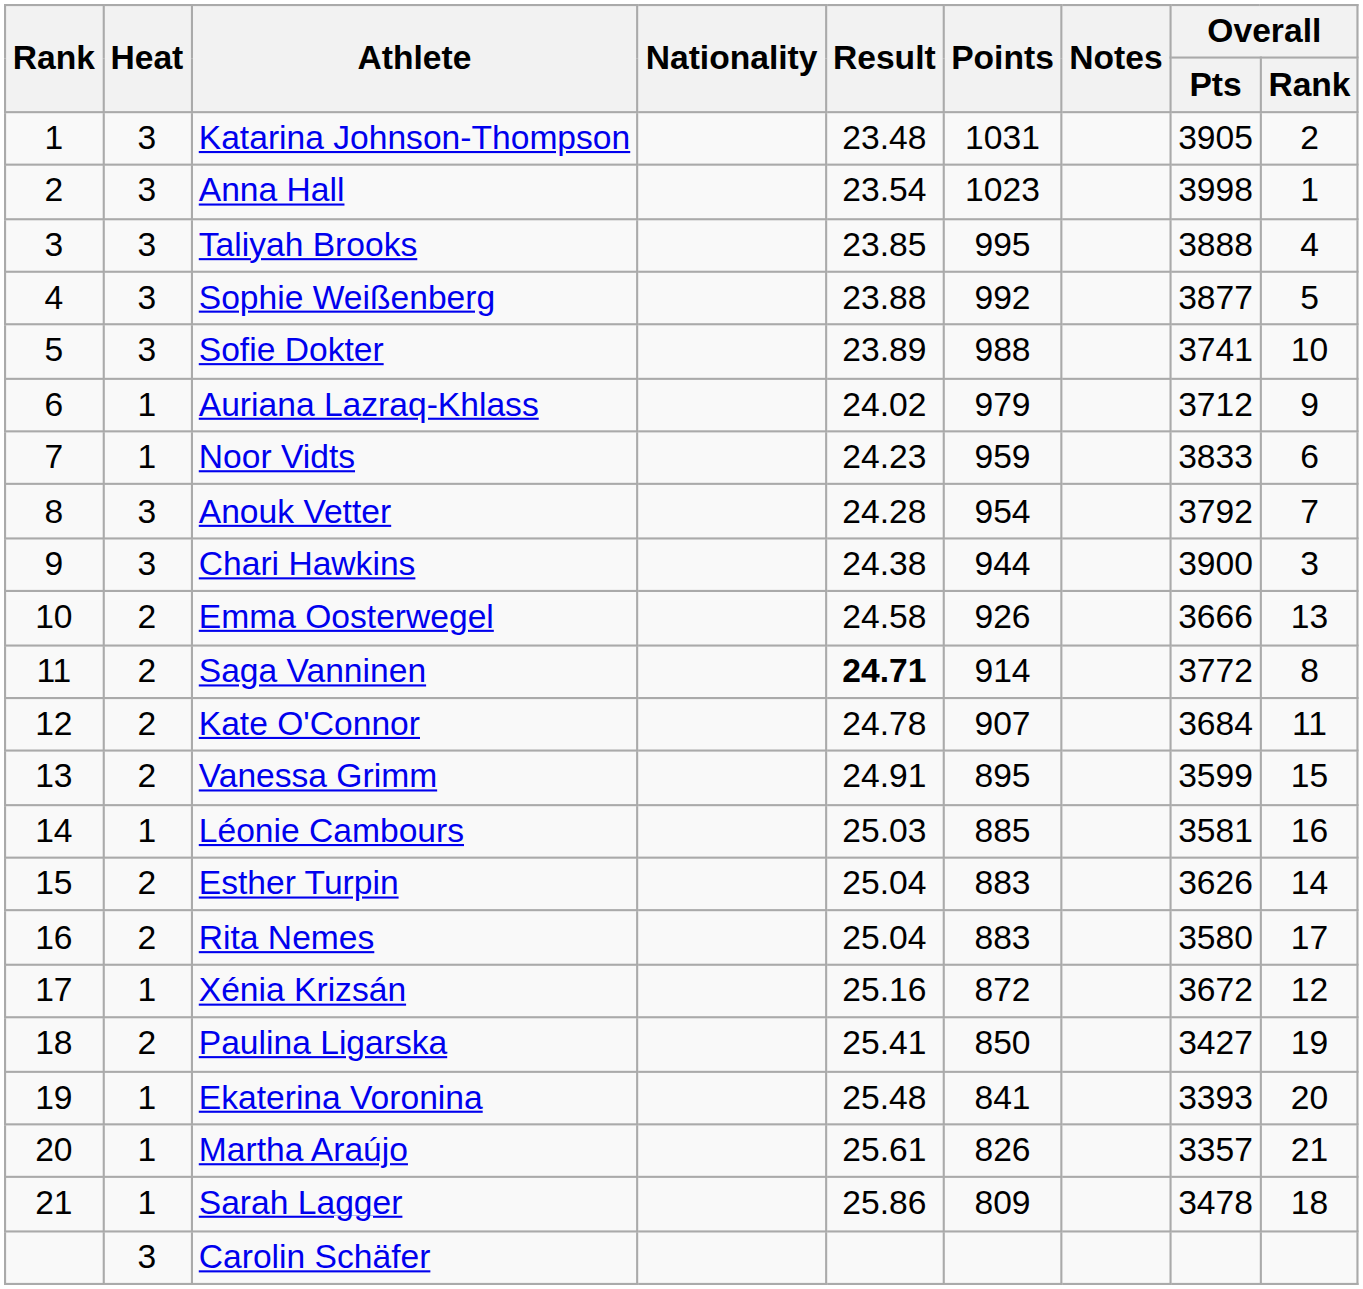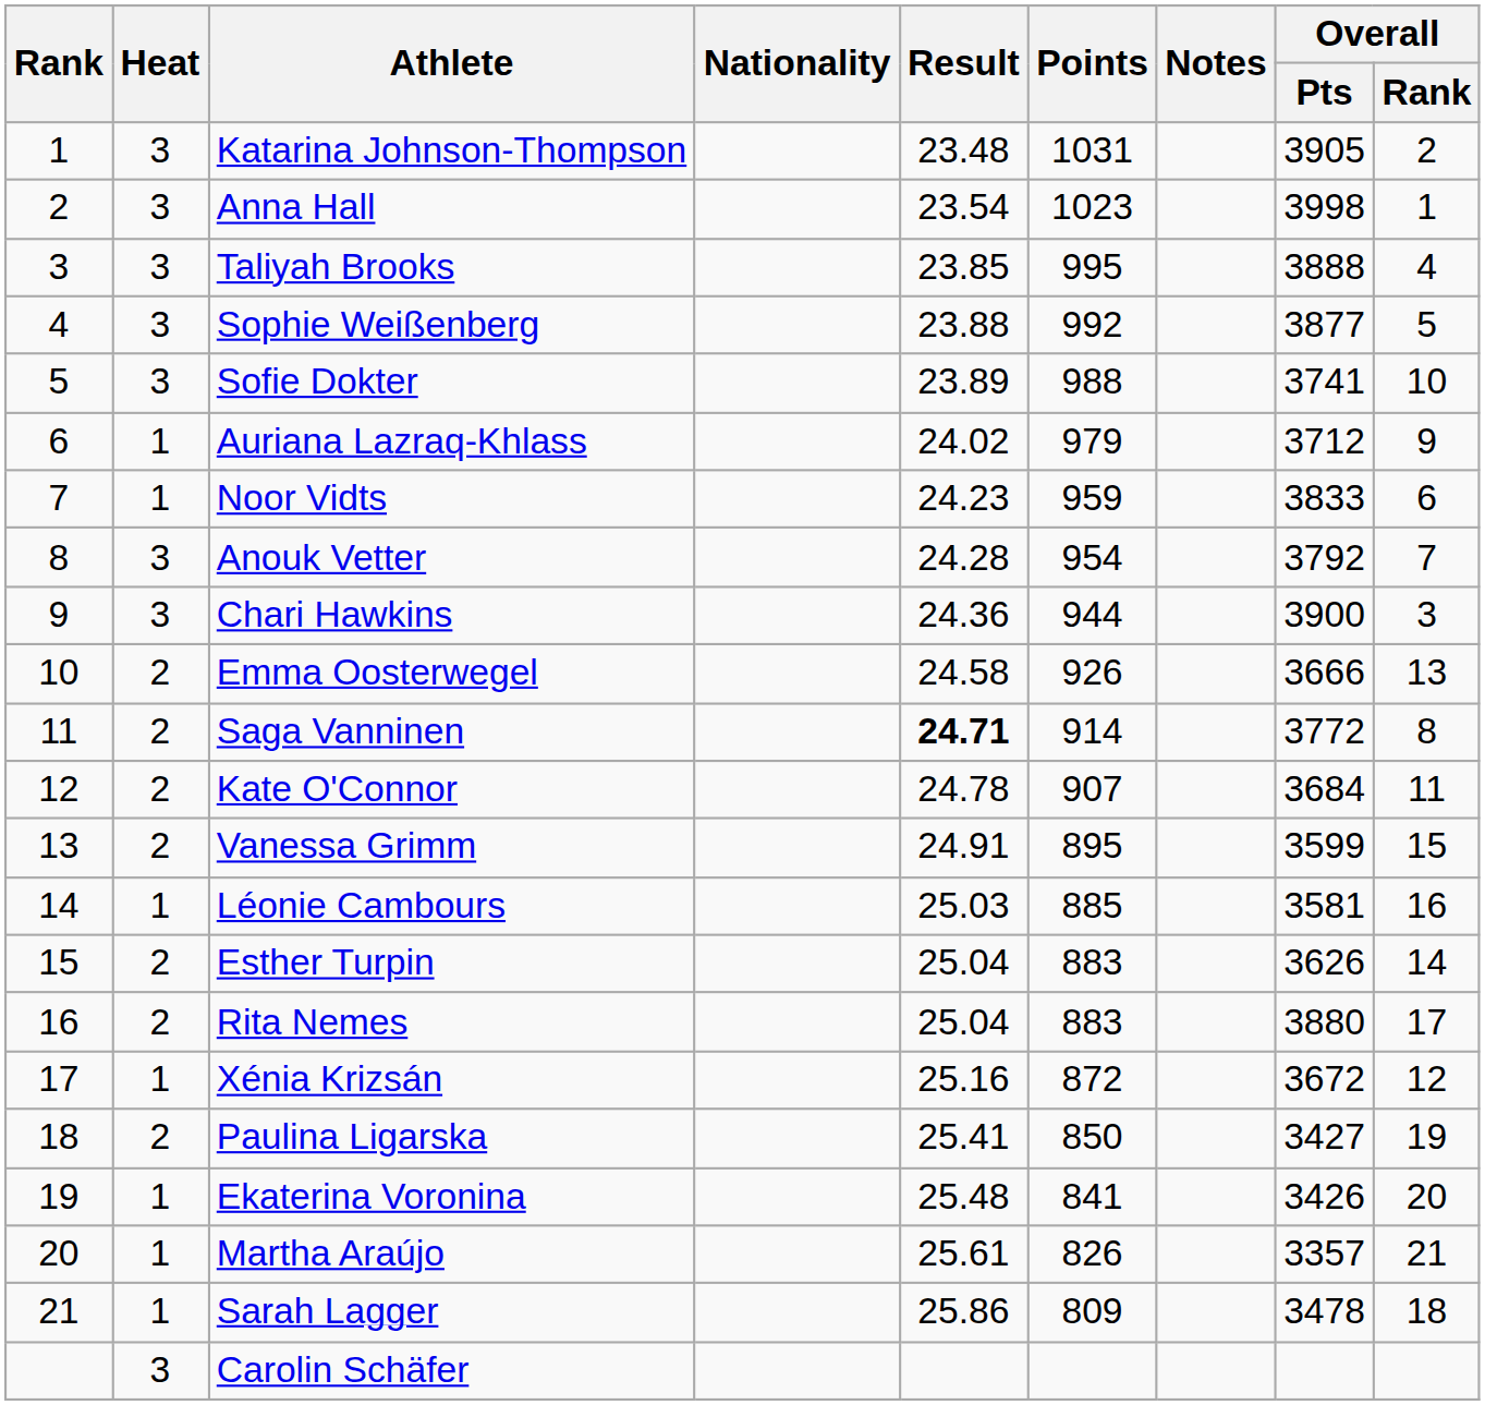 <table class="wikitable sortable" style="text-align:center">
 <tr>
 <th rowspan=2>Rank</th>
 <th rowspan=2>Heat</th>
 <th rowspan=2>Athlete</th>
 <th rowspan=2>Nationality</th>
 <th rowspan=2>Result</th>
 <th rowspan=2>Points</th>
 <th rowspan=2>Notes</th>
 <th colspan=2>Overall</th>
 </tr>
 <tr>
 <th>Pts</th>
 <th>Rank</th>
 </tr>
 <tr>
 <td>1</td>
 <td>3</td>
 <td align=left><a href='#'>Katarina Johnson-Thompson</a></td>
 <td align=left></td>
 <td>23.48</td>
 <td>1031</td>
 <td></td>
 <td>3905</td>
 <td>2</td>
 </tr>
 <tr>
 <td>2</td>
 <td>3</td>
 <td align=left><a href='#'>Anna Hall</a></td>
 <td align=left></td>
 <td>23.54</td>
 <td>1023</td>
 <td></td>
 <td>3998</td>
 <td>1</td>
 </tr>
 <tr>
 <td>3</td>
 <td>3</td>
 <td align=left><a href='#'>Taliyah Brooks</a></td>
 <td align=left></td>
 <td>23.85</td>
 <td>995</td>
 <td></td>
 <td>3888</td>
 <td>4</td>
 </tr>
 <tr>
 <td>4</td>
 <td>3</td>
 <td align=left><a href='#'>Sophie Weißenberg</a></td>
 <td align=left></td>
 <td>23.88</td>
 <td>992</td>
 <td></td>
 <td>3877</td>
 <td>5</td>
 </tr>
 <tr>
 <td>5</td>
 <td>3</td>
 <td align=left><a href='#'>Sofie Dokter</a></td>
 <td align=left></td>
 <td>23.89</td>
 <td>988</td>
 <td></td>
 <td>3741</td>
 <td>10</td>
 </tr>
 <tr>
 <td>6</td>
 <td>1</td>
 <td align=left><a href='#'>Auriana Lazraq-Khlass</a></td>
 <td align=left></td>
 <td>24.02</td>
 <td>979</td>
 <td></td>
 <td>3712</td>
 <td>9</td>
 </tr>
 <tr>
 <td>7</td>
 <td>1</td>
 <td align=left><a href='#'>Noor Vidts</a></td>
 <td align=left></td>
 <td>24.23</td>
 <td>959</td>
 <td></td>
 <td>3833</td>
 <td>6</td>
 </tr>
 <tr>
 <td>8</td>
 <td>3</td>
 <td align=left><a href='#'>Anouk Vetter</a></td>
 <td align=left></td>
 <td>24.28</td>
 <td>954</td>
 <td></td>
 <td>3792</td>
 <td>7</td>
 </tr>
 <tr>
 <td>9</td>
 <td>3</td>
 <td align=left><a href='#'>Chari Hawkins</a></td>
 <td align=left></td>
-<td>24.38</td>
+<td>24.36</td>
 <td>944</td>
 <td></td>
 <td>3900</td>
 <td>3</td>
 </tr>
 <tr>
 <td>10</td>
 <td>2</td>
 <td align=left><a href='#'>Emma Oosterwegel</a></td>
 <td align=left></td>
 <td>24.58</td>
 <td>926</td>
 <td></td>
 <td>3666</td>
 <td>13</td>
 </tr>
 <tr>
 <td>11</td>
 <td>2</td>
 <td align=left><a href='#'>Saga Vanninen</a></td>
 <td align=left></td>
 <td><strong>24.71</strong></td>
 <td>914</td>
 <td></td>
 <td>3772</td>
 <td>8</td>
 </tr>
 <tr>
 <td>12</td>
 <td>2</td>
 <td align=left><a href='#'>Kate O'Connor</a></td>
 <td align=left></td>
 <td>24.78</td>
 <td>907</td>
 <td></td>
 <td>3684</td>
 <td>11</td>
 </tr>
 <tr>
 <td>13</td>
 <td>2</td>
 <td align=left><a href='#'>Vanessa Grimm</a></td>
 <td align=left></td>
 <td>24.91</td>
 <td>895</td>
 <td></td>
 <td>3599</td>
 <td>15</td>
 </tr>
 <tr>
 <td>14</td>
 <td>1</td>
 <td align=left><a href='#'>Léonie Cambours</a></td>
 <td align=left></td>
 <td>25.03</td>
 <td>885</td>
 <td></td>
 <td>3581</td>
 <td>16</td>
 </tr>
 <tr>
 <td>15</td>
 <td>2</td>
 <td align=left><a href='#'>Esther Turpin</a></td>
 <td align=left></td>
 <td>25.04</td>
 <td>883</td>
 <td></td>
 <td>3626</td>
 <td>14</td>
 </tr>
 <tr>
 <td>16</td>
 <td>2</td>
 <td align=left><a href='#'>Rita Nemes</a></td>
 <td align=left></td>
 <td>25.04</td>
 <td>883</td>
 <td></td>
-<td>3580</td>
+<td>3880</td>
 <td>17</td>
 </tr>
 <tr>
 <td>17</td>
 <td>1</td>
 <td align=left><a href='#'>Xénia Krizsán</a></td>
 <td align=left></td>
 <td>25.16</td>
 <td>872</td>
 <td></td>
 <td>3672</td>
 <td>12</td>
 </tr>
 <tr>
 <td>18</td>
 <td>2</td>
 <td align=left><a href='#'>Paulina Ligarska</a></td>
 <td align=left></td>
 <td>25.41</td>
 <td>850</td>
 <td></td>
 <td>3427</td>
 <td>19</td>
 </tr>
 <tr>
 <td>19</td>
 <td>1</td>
 <td align=left><a href='#'>Ekaterina Voronina</a></td>
 <td align=left></td>
 <td>25.48</td>
 <td>841</td>
 <td></td>
-<td>3393</td>
+<td>3426</td>
 <td>20</td>
 </tr>
 <tr>
 <td>20</td>
 <td>1</td>
 <td align=left><a href='#'>Martha Araújo</a></td>
 <td align=left></td>
 <td>25.61</td>
 <td>826</td>
 <td></td>
 <td>3357</td>
 <td>21</td>
 </tr>
 <tr>
 <td>21</td>
 <td>1</td>
 <td align=left><a href='#'>Sarah Lagger</a></td>
 <td align=left></td>
 <td>25.86</td>
 <td>809</td>
 <td></td>
 <td>3478</td>
 <td>18</td>
 </tr>
 <tr>
 <td></td>
 <td>3</td>
 <td align=left><a href='#'>Carolin Schäfer</a></td>
 <td align=left></td>
 <td></td>
 <td></td>
 <td></td>
 <td></td>
 <td></td>
 </tr>
 </table>
